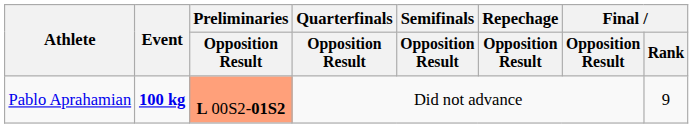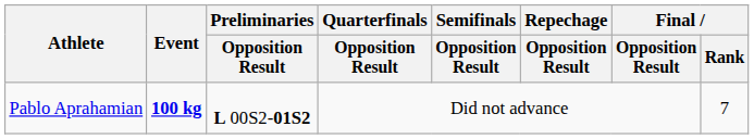 <table class="wikitable" style="font-size:90%">
 <tr>
 <th rowspan=2>Athlete</th>
 <th rowspan=2>Event</th>
 <th>Preliminaries</th>
 <th>Quarterfinals</th>
 <th>Semifinals</th>
 <th>Repechage</th>
 <th colspan=2>Final / </th>
 </tr>
 <tr style="font-size:95%">
 <th>Opposition<br>Result</th>
 <th>Opposition<br>Result</th>
 <th>Opposition<br>Result</th>
 <th>Opposition<br>Result</th>
 <th>Opposition<br>Result</th>
 <th>Rank</th>
 </tr>
 <tr align=center>
 <td align=left><a href='#'>Pablo Aprahamian</a></td>
 <td align=left><strong><a href='#'>100 kg</a></strong></td>
-<td style="background: lightsalmon;"><br><strong>L</strong> 00S2-<strong>01S2</strong></td>
+<td><br><strong>L</strong> 00S2-<strong>01S2</strong></td>
 <td colspan=4>Did not advance</td>
-<td>9</td>
+<td>7</td>
 </tr>
 </table>
